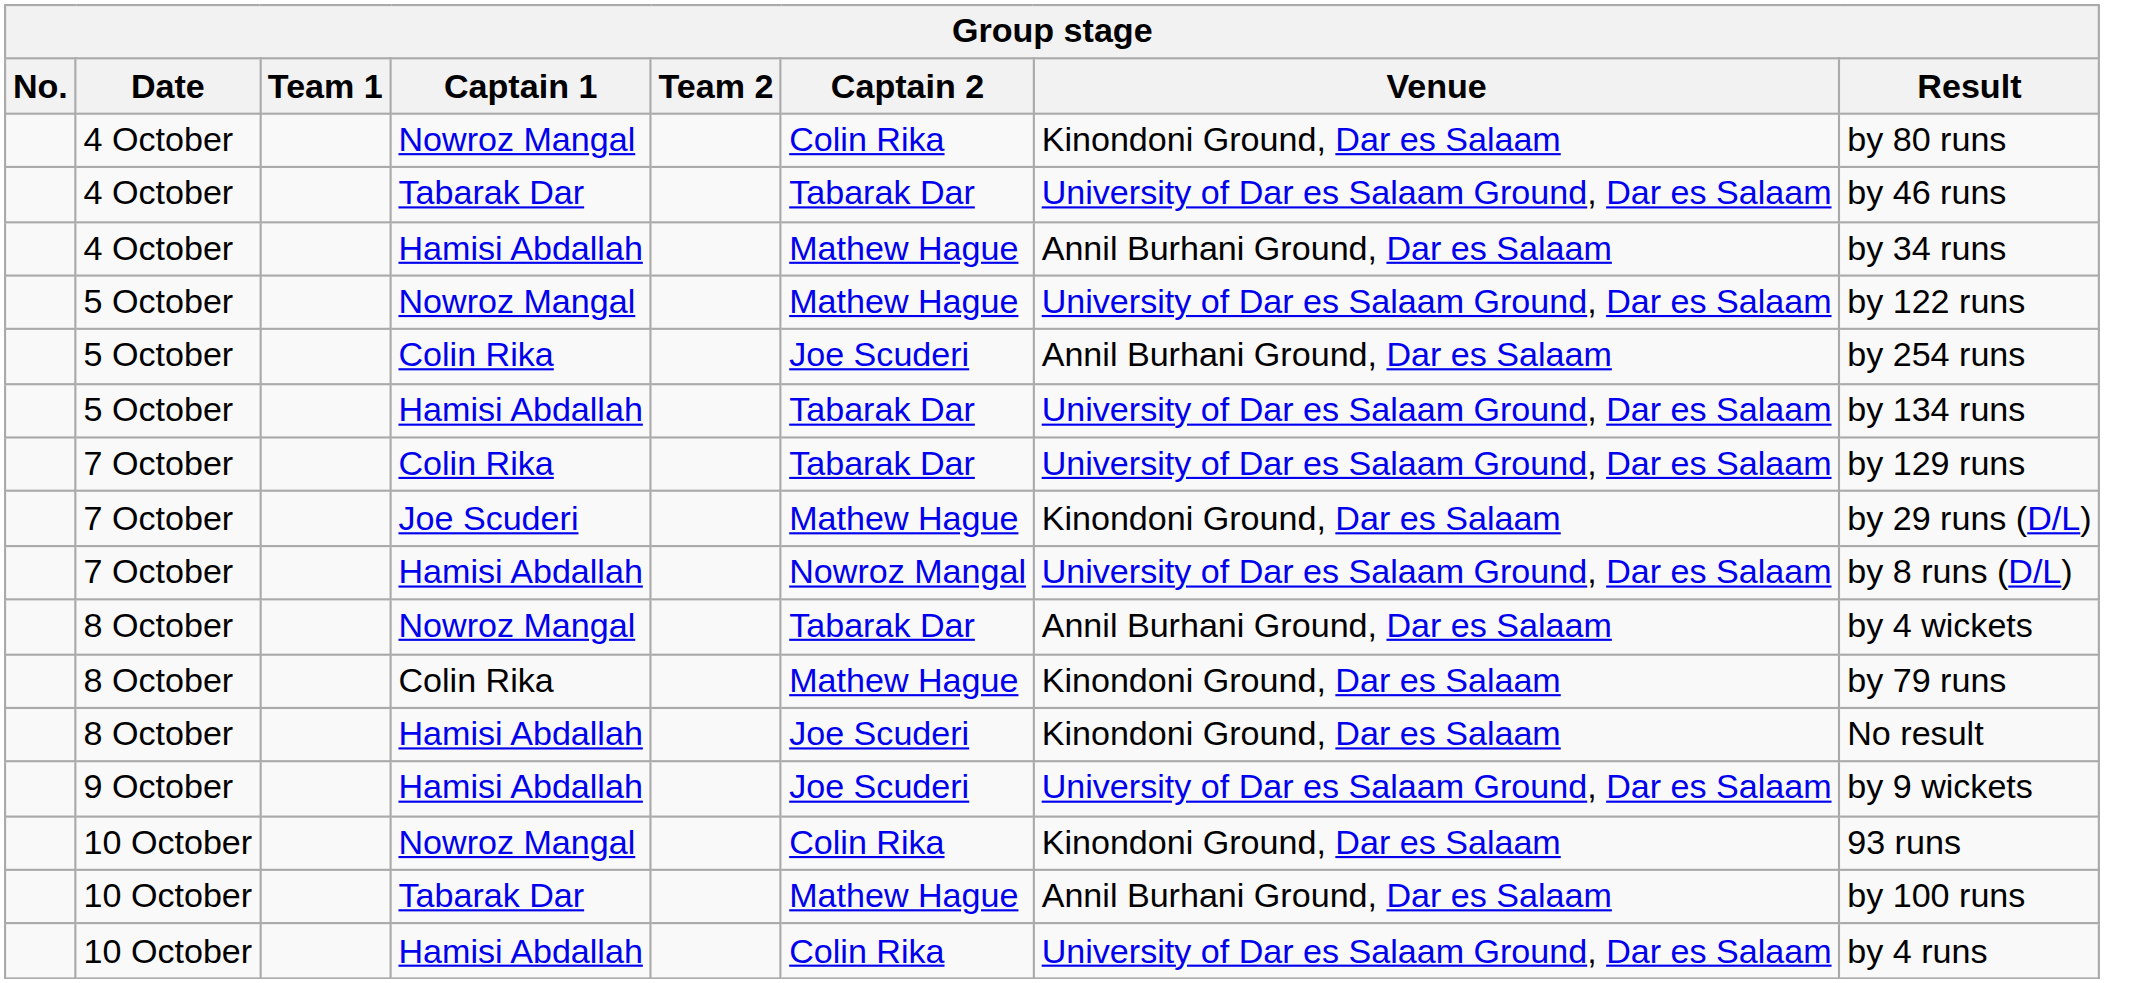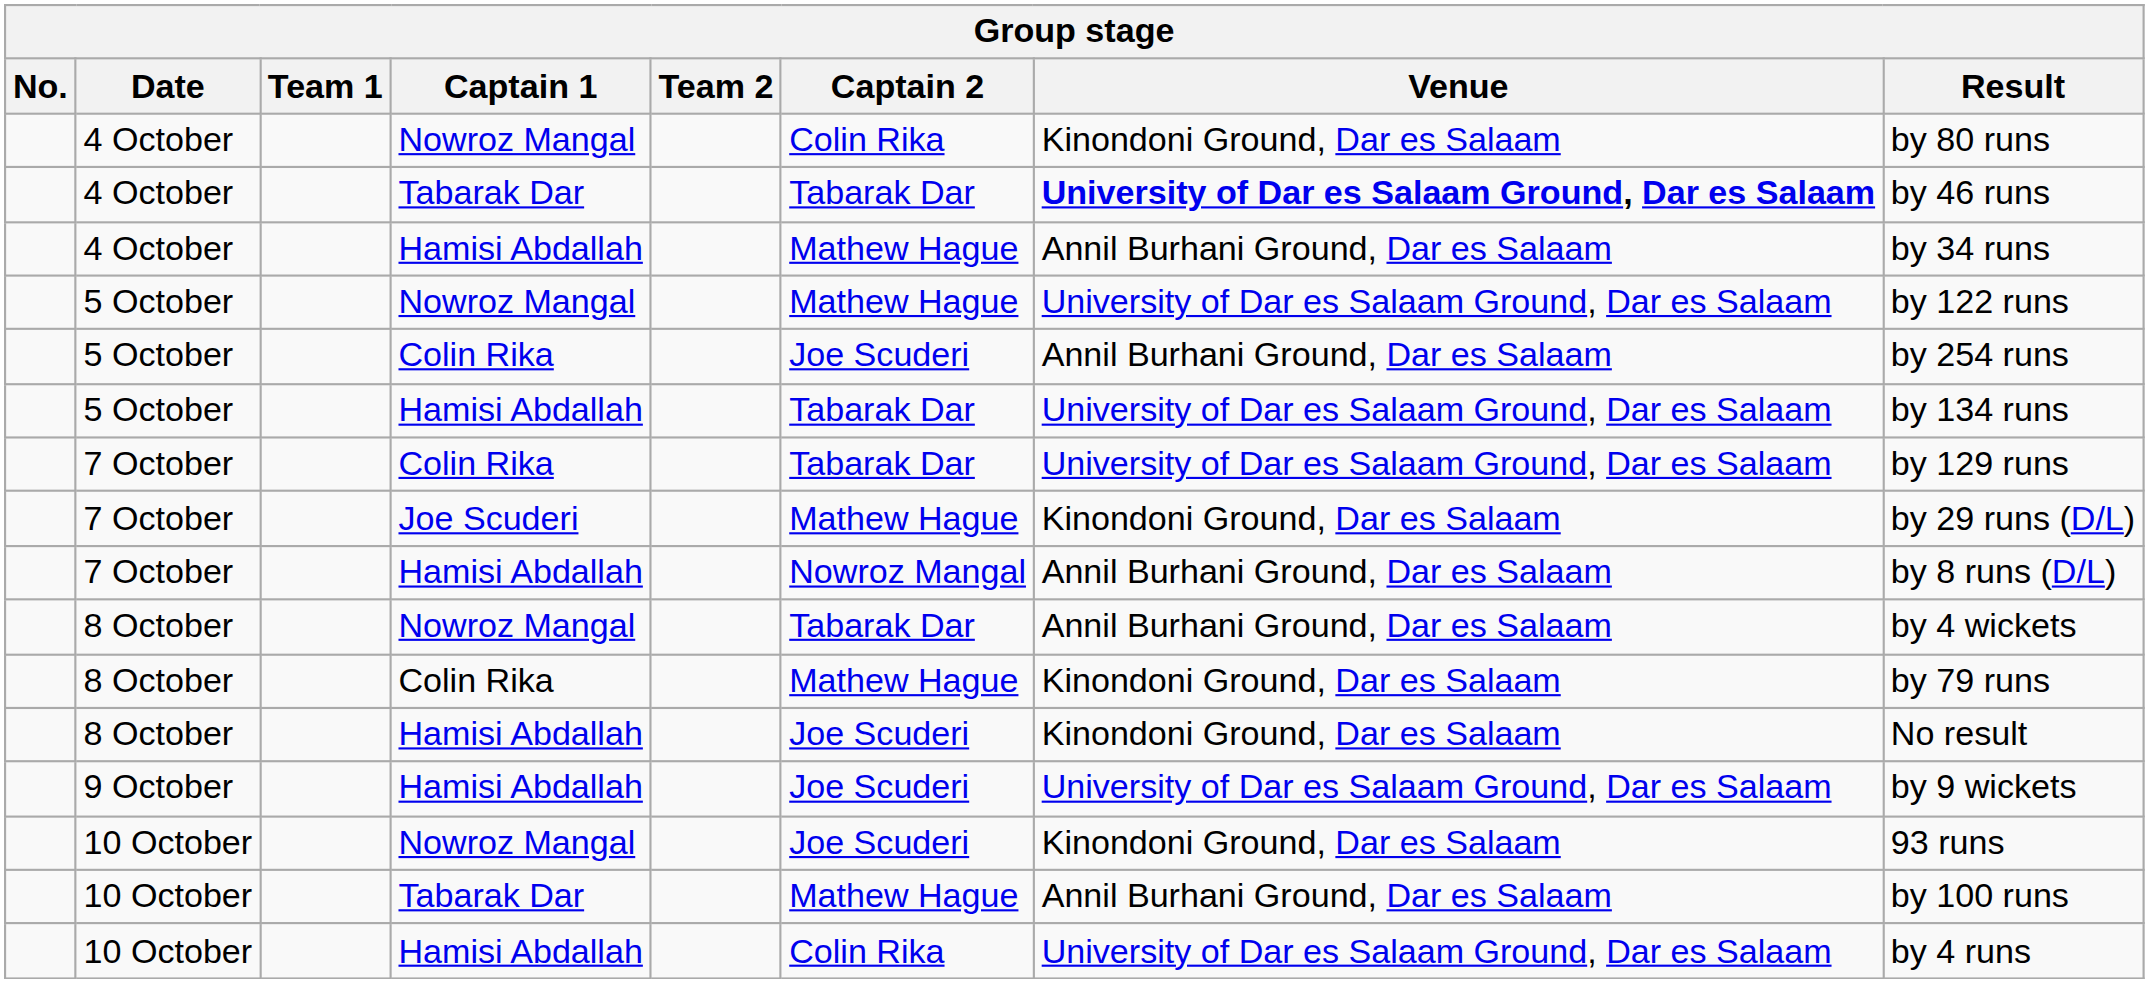 <table class="wikitable">
 <tr>
 <th colspan="9">Group stage</th>
 </tr>
 <tr>
 <th>No.</th>
 <th>Date</th>
 <th>Team 1</th>
 <th>Captain 1</th>
 <th>Team 2</th>
 <th>Captain 2</th>
 <th>Venue</th>
 <th>Result</th>
 </tr>
 <tr>
 <td></td>
 <td>4 October</td>
 <td></td>
 <td><a href='#'>Nowroz Mangal</a></td>
 <td></td>
 <td><a href='#'>Colin Rika</a></td>
 <td>Kinondoni Ground, <a href='#'>Dar es Salaam</a></td>
 <td> by 80 runs</td>
 </tr>
 <tr>
 <td></td>
 <td>4 October</td>
 <td></td>
 <td><a href='#'>Tabarak Dar</a></td>
 <td></td>
 <td><a href='#'>Tabarak Dar</a></td>
-<td><a href='#'>University of Dar es Salaam Ground</a>, <a href='#'>Dar es Salaam</a></td>
+<td><strong><a href='#'>University of Dar es Salaam Ground</a>, <a href='#'>Dar es Salaam</a></strong></td>
 <td> by 46 runs</td>
 </tr>
 <tr>
 <td></td>
 <td>4 October</td>
 <td></td>
 <td><a href='#'>Hamisi Abdallah</a></td>
 <td></td>
 <td><a href='#'>Mathew Hague</a></td>
 <td>Annil Burhani Ground, <a href='#'>Dar es Salaam</a></td>
 <td> by 34 runs</td>
 </tr>
 <tr>
 <td></td>
 <td>5 October</td>
 <td></td>
 <td><a href='#'>Nowroz Mangal</a></td>
 <td></td>
 <td><a href='#'>Mathew Hague</a></td>
 <td><a href='#'>University of Dar es Salaam Ground</a>, <a href='#'>Dar es Salaam</a></td>
 <td> by 122 runs</td>
 </tr>
 <tr>
 <td></td>
 <td>5 October</td>
 <td></td>
 <td><a href='#'>Colin Rika</a></td>
 <td></td>
 <td><a href='#'>Joe Scuderi</a></td>
 <td>Annil Burhani Ground, <a href='#'>Dar es Salaam</a></td>
 <td> by 254 runs</td>
 </tr>
 <tr>
 <td></td>
 <td>5 October</td>
 <td></td>
 <td><a href='#'>Hamisi Abdallah</a></td>
 <td></td>
 <td><a href='#'>Tabarak Dar</a></td>
 <td><a href='#'>University of Dar es Salaam Ground</a>, <a href='#'>Dar es Salaam</a></td>
 <td> by 134 runs</td>
 </tr>
 <tr>
 <td></td>
 <td>7 October</td>
 <td></td>
 <td><a href='#'>Colin Rika</a></td>
 <td></td>
 <td><a href='#'>Tabarak Dar</a></td>
 <td><a href='#'>University of Dar es Salaam Ground</a>, <a href='#'>Dar es Salaam</a></td>
 <td> by 129 runs</td>
 </tr>
 <tr>
 <td></td>
 <td>7 October</td>
 <td></td>
 <td><a href='#'>Joe Scuderi</a></td>
 <td></td>
 <td><a href='#'>Mathew Hague</a></td>
 <td>Kinondoni Ground, <a href='#'>Dar es Salaam</a></td>
 <td> by 29 runs (<a href='#'>D/L</a>)</td>
 </tr>
 <tr>
 <td></td>
 <td>7 October</td>
 <td></td>
 <td><a href='#'>Hamisi Abdallah</a></td>
 <td></td>
 <td><a href='#'>Nowroz Mangal</a></td>
-<td><a href='#'>University of Dar es Salaam Ground</a>, <a href='#'>Dar es Salaam</a></td>
+<td>Annil Burhani Ground, <a href='#'>Dar es Salaam</a></td>
 <td> by 8 runs (<a href='#'>D/L</a>)</td>
 </tr>
 <tr>
 <td></td>
 <td>8 October</td>
 <td></td>
 <td><a href='#'>Nowroz Mangal</a></td>
 <td></td>
 <td><a href='#'>Tabarak Dar</a></td>
 <td>Annil Burhani Ground, <a href='#'>Dar es Salaam</a></td>
 <td> by 4 wickets</td>
 </tr>
 <tr>
 <td></td>
 <td>8 October</td>
 <td></td>
 <td>Colin Rika</td>
 <td></td>
 <td><a href='#'>Mathew Hague</a></td>
 <td>Kinondoni Ground, <a href='#'>Dar es Salaam</a></td>
 <td> by 79 runs</td>
 </tr>
 <tr>
 <td></td>
 <td>8 October</td>
 <td></td>
 <td><a href='#'>Hamisi Abdallah</a></td>
 <td></td>
 <td><a href='#'>Joe Scuderi</a></td>
 <td>Kinondoni Ground, <a href='#'>Dar es Salaam</a></td>
 <td>No result</td>
 </tr>
 <tr>
 <td></td>
 <td>9 October</td>
 <td></td>
 <td><a href='#'>Hamisi Abdallah</a></td>
 <td></td>
 <td><a href='#'>Joe Scuderi</a></td>
 <td><a href='#'>University of Dar es Salaam Ground</a>, <a href='#'>Dar es Salaam</a></td>
 <td> by 9 wickets</td>
 </tr>
 <tr>
 <td></td>
 <td>10 October</td>
 <td></td>
 <td><a href='#'>Nowroz Mangal</a></td>
 <td></td>
-<td><a href='#'>Colin Rika</a></td>
+<td><a href='#'>Joe Scuderi</a></td>
 <td>Kinondoni Ground, <a href='#'>Dar es Salaam</a></td>
 <td> 93 runs</td>
 </tr>
 <tr>
 <td></td>
 <td>10 October</td>
 <td></td>
 <td><a href='#'>Tabarak Dar</a></td>
 <td></td>
 <td><a href='#'>Mathew Hague</a></td>
 <td>Annil Burhani Ground, <a href='#'>Dar es Salaam</a></td>
 <td> by 100 runs</td>
 </tr>
 <tr>
 <td></td>
 <td>10 October</td>
 <td></td>
 <td><a href='#'>Hamisi Abdallah</a></td>
 <td></td>
 <td><a href='#'>Colin Rika</a></td>
 <td><a href='#'>University of Dar es Salaam Ground</a>, <a href='#'>Dar es Salaam</a></td>
 <td> by 4 runs</td>
 </tr>
 </table>
